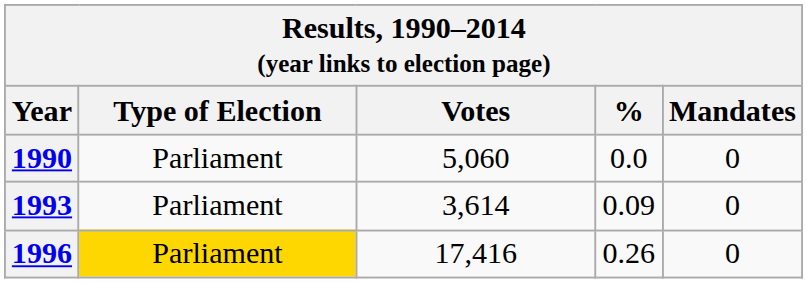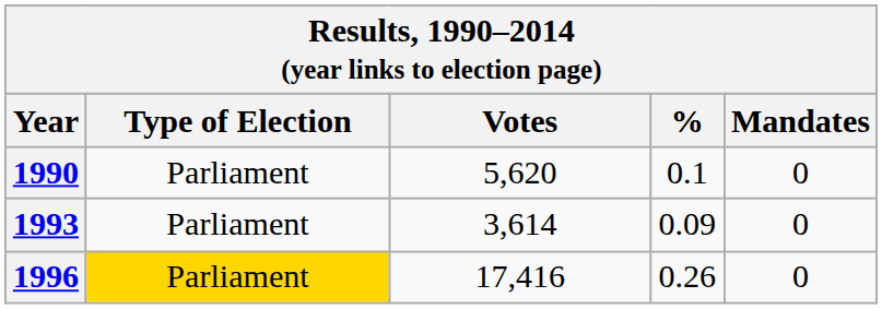 <table class="wikitable">
 <tr>
 <th colspan="9"><strong>Results, 1990–2014<br><small>(year links to election page)</small></strong></th>
 </tr>
 <tr>
 <th style="width: 20px">Year</th>
 <th style="width:140px">Type of Election</th>
 <th style="width:120px">Votes</th>
 <th style="width: 20px">%</th>
 <th style="width: 20px">Mandates</th>
 </tr>
 <tr>
 <th><a href='#'>1990</a></th>
 <td style="text-align:center">Parliament</td>
-<td style="text-align:center">5,060</td>
-<td style="text-align:center">0.0</td>
+<td style="text-align:center">5,620</td>
+<td style="text-align:center">0.1</td>
 <td style="text-align:center">0</td>
 </tr>
 <tr>
 <th><a href='#'>1993</a></th>
 <td style="text-align:center">Parliament</td>
 <td style="text-align:center">3,614</td>
 <td style="text-align:center">0.09</td>
 <td style="text-align:center">0</td>
 </tr>
 <tr>
 <th><a href='#'>1996</a></th>
 <td style="background: gold; text-align:center">Parliament</td>
 <td style="text-align:center">17,416</td>
 <td style="text-align:center">0.26</td>
 <td style="text-align:center">0</td>
 </tr>
 </table>
